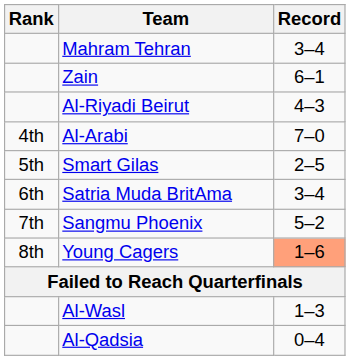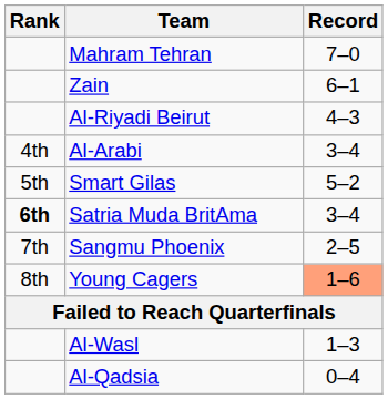 <table class=wikitable style="text-align:center;">
 <tr>
 <th>Rank</th>
 <th width=180>Team</th>
 <th>Record</th>
 </tr>
 <tr>
 <td></td>
 <td align=left> <a href='#'>Mahram Tehran</a></td>
-<td align=center>3–4</td>
+<td align=center>7–0</td>
 </tr>
 <tr>
 <td></td>
 <td align=left> <a href='#'>Zain</a></td>
 <td align=center>6–1</td>
 </tr>
 <tr>
 <td></td>
 <td align=left> <a href='#'>Al-Riyadi Beirut</a></td>
 <td align=center>4–3</td>
 </tr>
 <tr>
 <td>4th</td>
 <td align=left> <a href='#'>Al-Arabi</a></td>
-<td align=center>7–0</td>
+<td align=center>3–4</td>
 </tr>
 <tr>
 <td>5th</td>
 <td align=left> <a href='#'>Smart Gilas</a></td>
-<td align=center>2–5</td>
+<td align=center>5–2</td>
 </tr>
 <tr>
-<td>6th</td>
+<td><strong>6th</strong></td>
 <td align=left> <a href='#'>Satria Muda BritAma</a></td>
 <td align=center>3–4</td>
 </tr>
 <tr>
 <td>7th</td>
 <td align=left> <a href='#'>Sangmu Phoenix</a></td>
-<td align=center>5–2</td>
+<td align=center>2–5</td>
 </tr>
 <tr>
 <td>8th</td>
 <td align=left> <a href='#'>Young Cagers</a></td>
 <td align=center style="background: lightsalmon;">1–6</td>
 </tr>
 <tr>
 <th colspan="3">Failed to Reach Quarterfinals</th>
 </tr>
 <tr>
 <td></td>
 <td align=left> <a href='#'>Al-Wasl</a></td>
 <td align=center>1–3</td>
 </tr>
 <tr>
 <td></td>
 <td align=left> <a href='#'>Al-Qadsia</a></td>
 <td align=center>0–4</td>
 </tr>
 </table>
